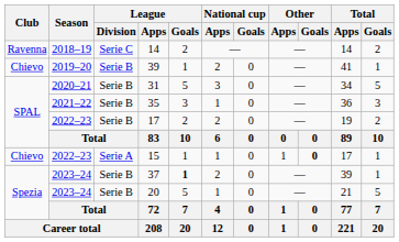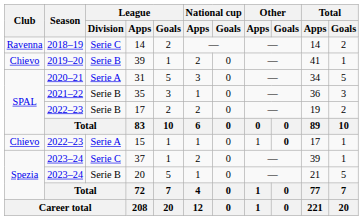 <table class="wikitable" style="text-align:center">
 <tr>
 <th rowspan="2">Club</th>
 <th rowspan="2">Season</th>
 <th colspan="3">League</th>
 <th colspan="2">National cup</th>
 <th colspan="2">Other</th>
 <th colspan="2">Total</th>
 </tr>
 <tr>
 <th>Division</th>
 <th>Apps</th>
 <th>Goals</th>
 <th>Apps</th>
 <th>Goals</th>
 <th>Apps</th>
 <th>Goals</th>
 <th>Apps</th>
 <th>Goals</th>
 </tr>
 <tr>
 <td><a href='#'>Ravenna</a></td>
 <td><a href='#'>2018–19</a></td>
 <td><a href='#'>Serie C</a></td>
 <td>14</td>
 <td>2</td>
 <td colspan="2">—</td>
 <td colspan="2">—</td>
 <td>14</td>
 <td>2</td>
 </tr>
 <tr>
 <td><a href='#'>Chievo</a></td>
 <td><a href='#'>2019–20</a></td>
 <td><a href='#'>Serie B</a></td>
 <td>39</td>
 <td>1</td>
 <td>2</td>
 <td>0</td>
 <td colspan="2">—</td>
 <td>41</td>
 <td>1</td>
 </tr>
 <tr>
 <td rowspan="4"><a href='#'>SPAL</a></td>
 <td><a href='#'>2020–21</a></td>
-<td>Serie B</td>
+<td><a href='#'>Serie A</a></td>
 <td>31</td>
 <td>5</td>
 <td>3</td>
 <td>0</td>
 <td colspan="2">—</td>
 <td>34</td>
 <td>5</td>
 </tr>
 <tr>
 <td><a href='#'>2021–22</a></td>
 <td>Serie B</td>
 <td>35</td>
 <td>3</td>
 <td>1</td>
 <td>0</td>
 <td colspan="2">—</td>
 <td>36</td>
 <td>3</td>
 </tr>
 <tr>
 <td><a href='#'>2022–23</a></td>
 <td>Serie B</td>
 <td>17</td>
 <td>2</td>
 <td>2</td>
 <td>0</td>
 <td colspan="2">—</td>
 <td>19</td>
 <td>2</td>
 </tr>
 <tr>
 <th colspan="2">Total</th>
 <th>83</th>
 <th>10</th>
 <th>6</th>
 <th>0</th>
 <th>0</th>
 <th>0</th>
 <th>89</th>
 <th>10</th>
 </tr>
 <tr>
 <td><a href='#'>Chievo</a></td>
 <td><a href='#'>2022–23</a></td>
 <td><a href='#'>Serie A</a></td>
 <td>15</td>
 <td>1</td>
 <td>1</td>
 <td>0</td>
 <td>1</td>
 <td><strong>0</strong></td>
 <td>17</td>
 <td>1</td>
 </tr>
 <tr>
 <td rowspan="3"><a href='#'>Spezia</a></td>
 <td><a href='#'>2023–24</a></td>
-<td>Serie B</td>
+<td><a href='#'>Serie C</a></td>
 <td>37</td>
-<td><strong>1</strong></td>
+<td>1</td>
 <td>2</td>
 <td>0</td>
 <td colspan="2">—</td>
 <td>39</td>
 <td>1</td>
 </tr>
 <tr>
 <td><a href='#'>2023–24</a></td>
 <td>Serie B</td>
 <td>20</td>
 <td>5</td>
 <td>1</td>
 <td>0</td>
 <td colspan="2">—</td>
 <td>21</td>
 <td>5</td>
 </tr>
 <tr>
 <th colspan="2">Total</th>
 <th>72</th>
 <th>7</th>
 <th>4</th>
 <th>0</th>
 <th>1</th>
 <th>0</th>
 <th>77</th>
 <th>7</th>
 </tr>
 <tr>
 <th colspan="3">Career total</th>
 <th>208</th>
 <th>20</th>
 <th>12</th>
 <th>0</th>
 <th>1</th>
 <th>0</th>
 <th>221</th>
 <th>20</th>
 </tr>
 </table>
